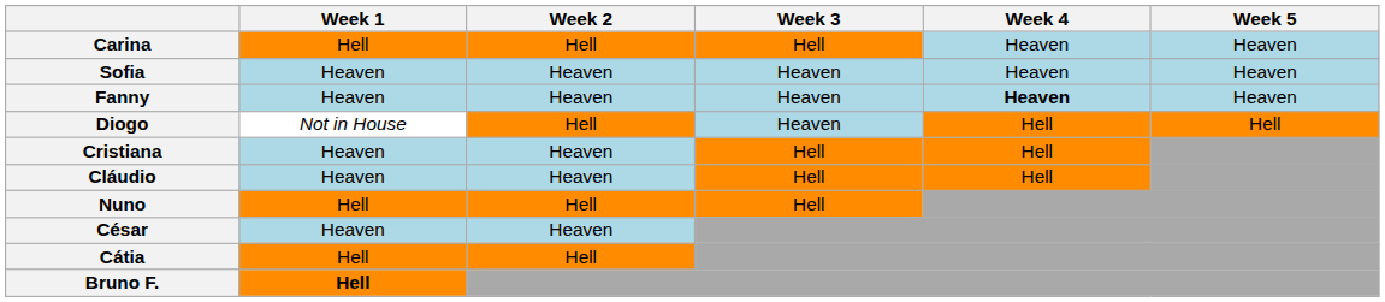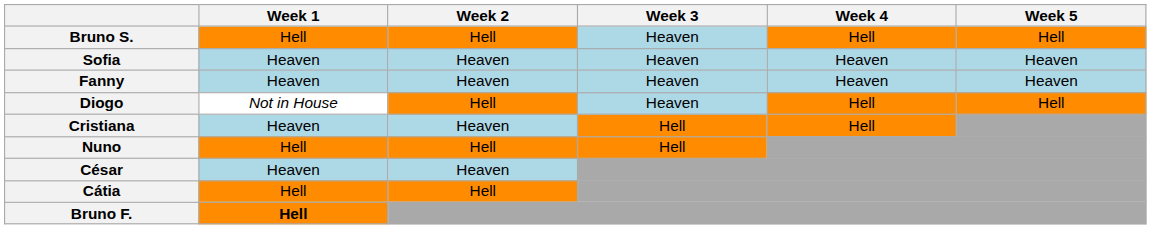 <table class="wikitable" style="text-align:center; font-size:85%; line-height:13px; width:80%;">
 <tr>
 <th style="width: 6%;"></th>
 <th style="width: 6%;">Week 1</th>
 <th style="width: 6%;">Week 2</th>
 <th style="width: 6%;">Week 3</th>
 <th style="width: 6%;">Week 4</th>
 <th style="width: 6%;">Week 5</th>
 </tr>
 <tr>
-<th>Carina</th>
-<td bgcolor="darkorange">Hell</td>
+<th>Bruno S.</th>
 <td bgcolor="darkorange">Hell</td>
 <td bgcolor="darkorange">Hell</td>
 <td bgcolor="lightblue">Heaven</td>
-<td bgcolor="lightblue">Heaven</td>
+<td bgcolor="darkorange">Hell</td>
+<td bgcolor="darkorange">Hell</td>
 </tr>
 <tr>
 <th>Sofia</th>
 <td bgcolor="lightblue">Heaven</td>
 <td bgcolor="lightblue">Heaven</td>
 <td bgcolor="lightblue">Heaven</td>
 <td bgcolor="lightblue">Heaven</td>
 <td bgcolor="lightblue">Heaven</td>
 </tr>
 <tr>
 <th>Fanny</th>
 <td bgcolor="lightblue">Heaven</td>
 <td bgcolor="lightblue">Heaven</td>
 <td bgcolor="lightblue">Heaven</td>
-<td bgcolor="lightblue"><strong>Heaven</strong></td>
+<td bgcolor="lightblue">Heaven</td>
 <td bgcolor="lightblue">Heaven</td>
 </tr>
 <tr>
 <th>Diogo</th>
 <td bgcolor="white"><em>Not in House</em></td>
 <td bgcolor="darkorange">Hell</td>
 <td bgcolor="lightblue">Heaven</td>
 <td bgcolor="darkorange">Hell</td>
 <td bgcolor="darkorange">Hell</td>
 </tr>
 <tr>
 <th>Cristiana</th>
-<td bgcolor="lightblue">Heaven</td>
-<td bgcolor="lightblue">Heaven</td>
-<td bgcolor="darkorange">Hell</td>
-<td bgcolor="darkorange">Hell</td>
-<td bgcolor="darkgrey"></td>
-</tr>
-<tr>
-<th>Cláudio</th>
 <td bgcolor="lightblue">Heaven</td>
 <td bgcolor="lightblue">Heaven</td>
 <td bgcolor="darkorange">Hell</td>
 <td bgcolor="darkorange">Hell</td>
 <td bgcolor="darkgrey"></td>
 </tr>
 <tr>
 <th>Nuno</th>
 <td bgcolor="darkorange">Hell</td>
 <td bgcolor="darkorange">Hell</td>
 <td bgcolor="darkorange">Hell</td>
 <td colspan=2 bgcolor="darkgrey"></td>
 </tr>
 <tr>
 <th>César</th>
 <td bgcolor="lightblue">Heaven</td>
 <td bgcolor="lightblue">Heaven</td>
 <td colspan=3 bgcolor="darkgrey"></td>
 </tr>
 <tr>
 <th>Cátia</th>
 <td bgcolor="darkorange">Hell</td>
 <td bgcolor="darkorange">Hell</td>
 <td colspan=3 bgcolor="darkgrey"></td>
 </tr>
 <tr>
 <th>Bruno F.</th>
 <td bgcolor="darkorange"><strong>Hell</strong></td>
 <td colspan=4 bgcolor="darkgrey"></td>
 </tr>
 </table>
